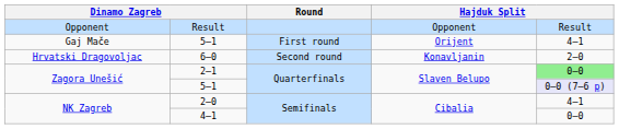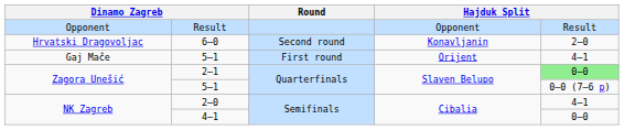 <table class="wikitable" style="text-align: center;">
 <tr>
 <th colspan=2><a href='#'>Dinamo Zagreb</a></th>
 <th>Round</th>
 <th colspan=2><a href='#'>Hajduk Split</a></th>
 </tr>
 <tr bgcolor=#c1e0ff>
 <td width=15%>Opponent</td>
 <td width=7%>Result</td>
 <td width=10%></td>
 <td width=15%>Opponent</td>
 <td width=7%>Result</td>
 </tr>
 <tr>
+<td rowspan=1 align=center><a href='#'>Hrvatski Dragovoljac</a></td>
+<td>6–0</td>
+<td rowspan=1 bgcolor=#c1e0ff>Second round</td>
+<td rowspan=1 align=center><a href='#'>Konavljanin</a></td>
+<td>2–0</td>
+</tr>
+<tr>
 <td rowspan=1 align=center>Gaj Mače</td>
 <td>5–1</td>
 <td rowspan=1 bgcolor=#c1e0ff>First round</td>
 <td rowspan=1 align=center><a href='#'>Orijent</a></td>
 <td>4–1</td>
-</tr>
-<tr>
-<td rowspan=1 align=center><a href='#'>Hrvatski Dragovoljac</a></td>
-<td>6–0</td>
-<td rowspan=1 bgcolor=#c1e0ff>Second round</td>
-<td rowspan=1 align=center><a href='#'>Konavljanin</a></td>
-<td>2–0</td>
 </tr>
 <tr>
 <td rowspan=2 align=center><a href='#'>Zagora Unešić</a></td>
 <td>2–1</td>
 <td rowspan=2 bgcolor=#c1e0ff>Quarterfinals</td>
 <td rowspan=2 align=center><a href='#'>Slaven Belupo</a></td>
 <td style="background: lightgreen;">0–0</td>
 </tr>
 <tr>
 <td>5–1</td>
-<td style="background: lavender;">0–0 (7–6 <a href='#'>p</a>)</td>
+<td>0–0 (7–6 <a href='#'>p</a>)</td>
 </tr>
 <tr>
 <td rowspan=2 align=center><a href='#'>NK Zagreb</a></td>
 <td>2–0</td>
 <td rowspan=2 bgcolor=#c1e0ff>Semifinals</td>
 <td rowspan=2 align=center><a href='#'>Cibalia</a></td>
 <td>4–1</td>
 </tr>
 <tr>
 <td>4–1</td>
 <td>0–0</td>
 </tr>
 </table>
